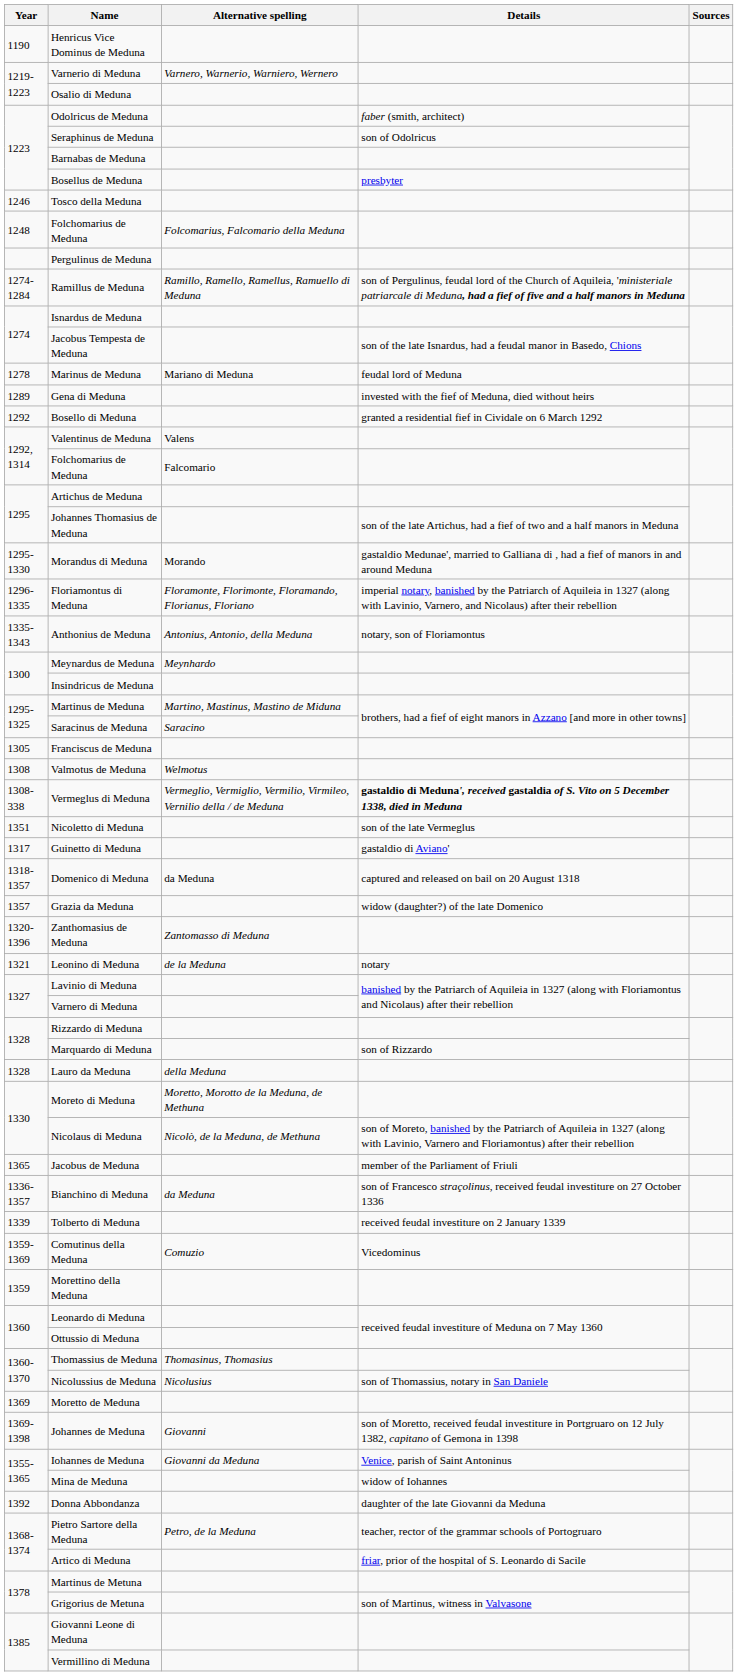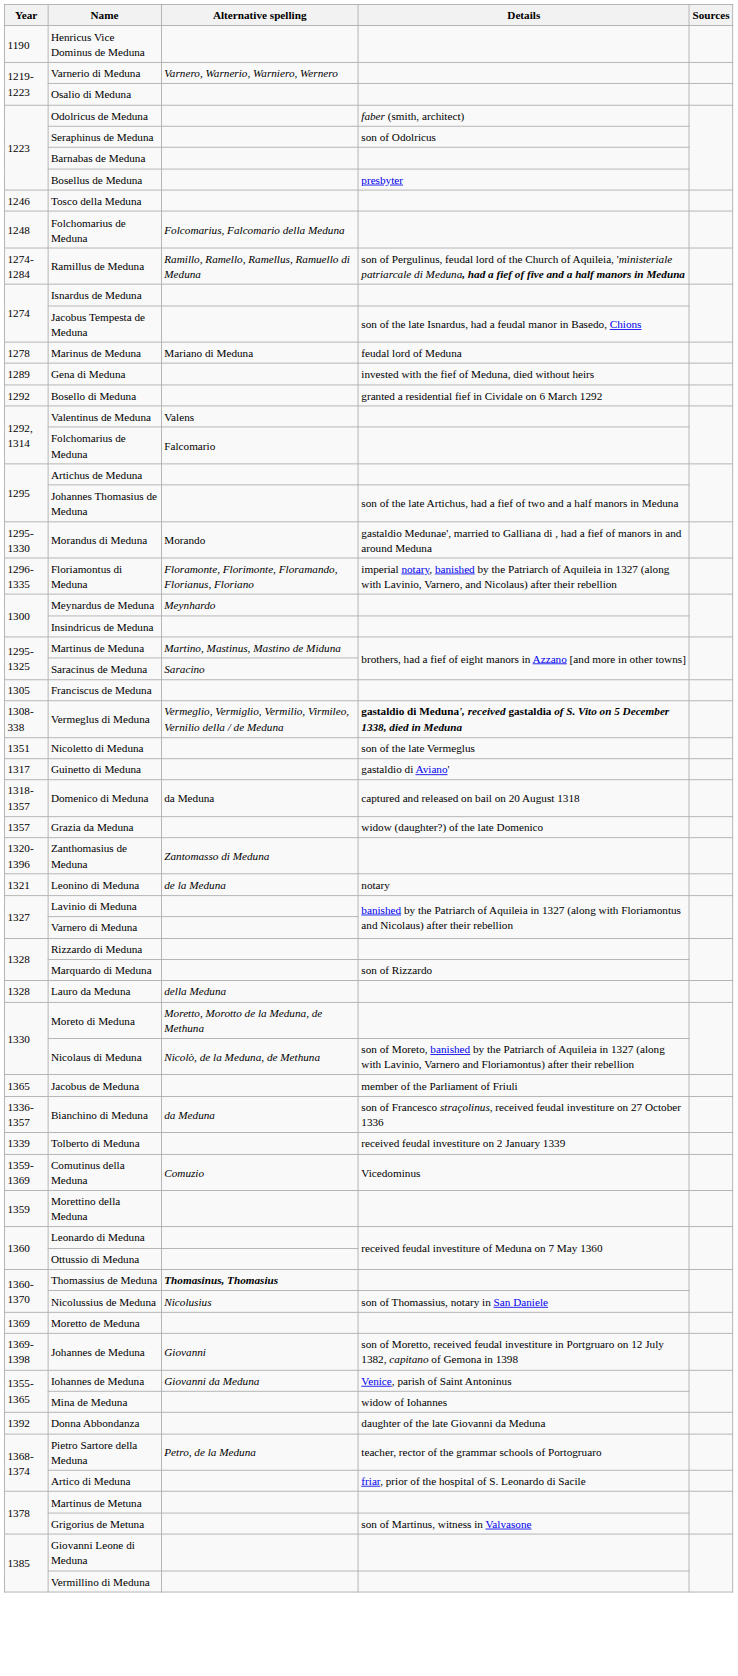 <table class="wikitable mw-collapsible mw-collapsed">
 <tr>
 <th><small>Year</small></th>
 <th><small>Name</small></th>
 <th style="white-space:nowrap"><small>Alternative spelling</small></th>
 <th><small>Details</small></th>
 <th><small>Sources</small></th>
 </tr>
 <tr>
 <td><small>1190</small></td>
 <td><small>Henricus Vice Dominus de Meduna</small></td>
 <td></td>
 <td></td>
 <td></td>
 </tr>
 <tr>
 <td rowspan="2"><small>1219-1223</small></td>
 <td><small>Varnerio di Meduna</small></td>
 <td><em><small>Varnero, Warnerio, Warniero, Wernero</small></em></td>
 <td></td>
 <td></td>
 </tr>
 <tr>
 <td><small>Osalio di Meduna</small></td>
 <td></td>
 <td></td>
 <td></td>
 </tr>
 <tr>
 <td rowspan="4"><small>1223</small></td>
 <td><small>Odolricus de Meduna</small></td>
 <td></td>
 <td><small><em>faber</em> (smith, architect)</small></td>
 <td rowspan="4"></td>
 </tr>
 <tr>
 <td><small>Seraphinus de Meduna</small></td>
 <td></td>
 <td><small>son of Odolricus</small></td>
 </tr>
 <tr>
 <td><small>Barnabas de Meduna</small></td>
 <td></td>
 <td></td>
 </tr>
 <tr>
 <td><small>Bosellus de Meduna</small></td>
 <td></td>
 <td><a href='#'><small>presbyter</small></a></td>
 </tr>
 <tr>
 <td><small>1246</small></td>
 <td><small>Tosco della Meduna</small></td>
 <td></td>
 <td></td>
 <td></td>
 </tr>
 <tr>
 <td><small>1248</small></td>
 <td><small>Folchomarius de Meduna</small></td>
 <td><small><em>Folcomarius, Falcomario della Meduna</em></small></td>
-<td></td>
-<td></td>
-</tr>
-<tr>
-<td></td>
-<td><small>Pergulinus de Meduna</small></td>
-<td></td>
 <td></td>
 <td></td>
 </tr>
 <tr>
 <td><small>1274-1284</small></td>
 <td><small>Ramillus de Meduna</small></td>
 <td><em><small>Ramillo, Ramello, Ramellus, Ramuello di Meduna</small></em></td>
 <td><small>son of Pergulinus, feudal lord of the Church of Aquileia, '</small><small><em>ministeriale patriarcale di Meduna<strong>, had a fief of five and a half manors in Meduna</small></td>
 <td></td>
 </tr>
 <tr>
 <td rowspan="2"><small>1274</small></td>
 <td><small>Isnardus de Meduna</small></td>
 <td></td>
 <td></td>
 <td rowspan="2"></td>
 </tr>
 <tr>
 <td><small>Jacobus Tempesta de Meduna</small></td>
 <td></td>
 <td><small>son of the late Isnardus, had a feudal manor in Basedo, <a href='#'>Chions</a></small></td>
 </tr>
 <tr>
 <td><small>1278</small></td>
 <td><small>Marinus de Meduna</small></td>
 <td><small></em>Mariano di Meduna<em></small></td>
 <td><small>feudal lord of Meduna</small></td>
 <td></td>
 </tr>
 <tr>
 <td><small>1289</small></td>
 <td><small>Gena di Meduna</small></td>
 <td></td>
 <td><small>invested with the fief of Meduna, died without heirs</small></td>
 <td></td>
 </tr>
 <tr>
 <td><small>1292</small></td>
 <td><small>Bosello di Meduna</small></td>
 <td></td>
 <td><small>granted a residential fief in Cividale on 6 March 1292</small></td>
 <td></td>
 </tr>
 <tr>
 <td rowspan="2"><small> 1292, 1314</small></td>
 <td><small>Valentinus de Meduna</small></td>
 <td></em><small>Valens</small><em></td>
 <td></td>
 <td rowspan="2"></td>
 </tr>
 <tr>
 <td><small>Folchomarius de Meduna</small></td>
 <td></em><small>Falcomario</small><em></td>
 <td></td>
 </tr>
 <tr>
 <td rowspan="2"><small>1295</small></td>
 <td><small>Artichus de Meduna</small></td>
 <td></td>
 <td></td>
 <td rowspan="2"></td>
 </tr>
 <tr>
 <td><small>Johannes Thomasius de Meduna</small></td>
 <td></td>
 <td><small>son of the late Artichus, had a fief of two and a half manors in Meduna</small></td>
 </tr>
 <tr>
 <td><small>1295-1330</small></td>
 <td><small>Morandus di Meduna</small></td>
 <td></em><small>Morando</small><em></td>
 <td><small></strong>gastaldio Medunae</em></small><small>', married to Galliana di , had a fief of manors in and around Meduna</small></td>
 <td></td>
 </tr>
 <tr>
 <td><small>1296-1335</small></td>
 <td><small>Floriamontus di Meduna</small></td>
 <td><em><small>Floramonte, Florimonte, Floramando, Florianus, Floriano</small></em></td>
 <td><small>imperial <a href='#'>notary</a>, <a href='#'>banished</a> by the Patriarch of Aquileia in 1327 (along with Lavinio, Varnero, and Nicolaus) after their rebellion</small></td>
 <td></td>
 </tr>
 <tr>
-<td><small>1335-1343</small></td>
-<td><small>Anthonius de Meduna</small></td>
-<td><em><small>Antonius, Antonio, della Meduna</small></em></td>
-<td><small>notary, son of Floriamontus</small></td>
-<td></td>
-</tr>
-<tr>
 <td rowspan="2"><small> 1300</small></td>
 <td><small>Meynardus de Meduna</small></td>
 <td><em><small>Meynhardo</small></em></td>
 <td></td>
 <td rowspan="2"></td>
 </tr>
 <tr>
 <td><small>Insindricus de Meduna</small></td>
 <td></td>
 <td></td>
 </tr>
 <tr>
 <td rowspan="2"><small>1295-1325</small></td>
 <td><small>Martinus de Meduna</small></td>
 <td><em><small>Martino, Mastinus, Mastino de Miduna</small></em></td>
 <td rowspan="2"><small>brothers, had a fief of eight manors in <a href='#'>Azzano</a> [and more in other towns]</small></td>
 <td rowspan="2"></td>
 </tr>
 <tr>
 <td><small>Saracinus de Meduna</small></td>
 <td><em><small>Saracino</small></em></td>
 </tr>
 <tr>
 <td><small>1305</small></td>
 <td><small>Franciscus de Meduna</small></td>
 <td></td>
-<td></td>
-<td></td>
-</tr>
-<tr>
-<td><small>1308</small></td>
-<td><small>Valmotus de Meduna</small></td>
-<td><em><small>Welmotus</small></em></td>
 <td></td>
 <td></td>
 </tr>
 <tr>
 <td><small>1308- 338</small></td>
 <td><small>Vermeglus di Meduna</small></td>
 <td><em><small>Vermeglio, Vermiglio, Vermilio, Virmileo, Vernilio della / de Meduna</small></em></td>
 <td><small><strong>gastaldio di Meduna<em></small><small>', received </em>gastaldia<em> of S. Vito on 5 December 1338, died in Meduna</small></td>
 <td></td>
 </tr>
 <tr>
 <td><small>1351</small></td>
 <td><small>Nicoletto di Meduna</small></td>
 <td></td>
 <td><small>son of the late Vermeglus</small></td>
 <td></td>
 </tr>
 <tr>
 <td><small>1317</small></td>
 <td><small>Guinetto di Meduna</small></td>
 <td></td>
 <td><small></strong>gastaldio di <a href='#'>Aviano</a></em></small><small>'</small></td>
 <td></td>
 </tr>
 <tr>
 <td><small>1318-1357</small></td>
 <td><small>Domenico di Meduna</small></td>
 <td><small>da Meduna</small></td>
 <td><small>captured and released on bail on 20 August 1318</small></td>
 <td></td>
 </tr>
 <tr>
 <td><small>1357</small></td>
 <td><small>Grazia da Meduna</small></td>
 <td></td>
 <td><small>widow (daughter?) of the late Domenico</small></td>
 <td></td>
 </tr>
 <tr>
 <td><small>1320-1396</small></td>
 <td><small>Zanthomasius de Meduna</small></td>
 <td><em><small>Zantomasso di Meduna</small></em></td>
 <td></td>
 <td></td>
 </tr>
 <tr>
 <td><small>1321</small></td>
 <td><small>Leonino di Meduna</small></td>
 <td><em><small>de la Meduna</small></em></td>
 <td><small>notary</small></td>
 <td></td>
 </tr>
 <tr>
 <td rowspan="2"><small>1327</small></td>
 <td><small>Lavinio di Meduna</small></td>
 <td></td>
 <td rowspan="2"><small><a href='#'>banished</a> by the Patriarch of Aquileia in 1327 (along with Floriamontus and Nicolaus) after their rebellion</small></td>
 <td rowspan="2"></td>
 </tr>
 <tr>
 <td><small>Varnero di Meduna</small></td>
 <td></td>
 </tr>
 <tr>
 <td rowspan="2"><small>1328</small></td>
 <td><small>Rizzardo di Meduna</small></td>
 <td></td>
 <td></td>
 <td rowspan="2"></td>
 </tr>
 <tr>
 <td><small>Marquardo di Meduna</small></td>
 <td></td>
 <td><small>son of Rizzardo</small></td>
 </tr>
 <tr>
 <td><small>1328</small></td>
 <td><small>Lauro da Meduna</small></td>
 <td><em><small>della Meduna</small></em></td>
 <td></td>
 <td></td>
 </tr>
 <tr>
 <td rowspan="2"><small>1330</small></td>
 <td><small>Moreto di Meduna</small></td>
 <td><small><em>Moretto, Morotto de la Meduna, de Methuna</em></small></td>
 <td></td>
 <td rowspan="2"></td>
 </tr>
 <tr>
 <td><small>Nicolaus di Meduna</small></td>
 <td><em><small>Nicolò, de la Meduna, de Methuna</small></em></td>
 <td><small>son of Moreto, <a href='#'>banished</a> by the Patriarch of Aquileia in 1327 (along with Lavinio, Varnero and Floriamontus) after their rebellion</small></td>
 </tr>
 <tr>
 <td><small>1365</small></td>
 <td><small>Jacobus de Meduna</small></td>
 <td></td>
 <td><small>member of the Parliament of Friuli</small></td>
 <td></td>
 </tr>
 <tr>
 <td><small>1336-1357</small></td>
 <td><small>Bianchino di Meduna</small></td>
 <td><em><small>da Meduna</small></em></td>
 <td><small>son of Francesco <em>straçolinus</em>, received feudal investiture on 27 October 1336</small></td>
 <td></td>
 </tr>
 <tr>
 <td><small>1339</small></td>
 <td><small>Tolberto di Meduna</small></td>
 <td></td>
 <td><small>received feudal investiture on 2 January 1339</small></td>
 <td></td>
 </tr>
 <tr>
 <td><small>1359-1369</small></td>
 <td><small>Comutinus della Meduna</small></td>
 <td><em><small>Comuzio</small></em></td>
 <td><small>Vicedominus</small></td>
 <td></td>
 </tr>
 <tr>
 <td><small>1359</small></td>
 <td><small>Morettino della Meduna</small></td>
 <td></td>
 <td></td>
 <td></td>
 </tr>
 <tr>
 <td rowspan="2"><small>1360</small></td>
 <td><small>Leonardo di Meduna</small></td>
 <td></td>
 <td rowspan="2"><small>received feudal investiture of Meduna on 7 May 1360</small></td>
 <td rowspan="2"></td>
 </tr>
 <tr>
 <td><small>Ottussio di Meduna</small></td>
 <td></td>
 </tr>
 <tr>
 <td rowspan="2"><small>1360-1370</small></td>
 <td><small>Thomassius de Meduna</small></td>
-<td><small><em>Thomasinus, Thomasius</em></small></td>
+<td><strong><small><em>Thomasinus, Thomasius</em></small></strong></td>
 <td></td>
 <td rowspan="2"></td>
 </tr>
 <tr>
 <td><small>Nicolussius de Meduna</small></td>
 <td><small><em>Nicolusius</em></small></td>
 <td><small>son of Thomassius, notary in <a href='#'>San Daniele</a></small></td>
 </tr>
 <tr>
 <td><small>1369</small></td>
 <td><small>Moretto de Meduna</small></td>
 <td></td>
 <td></td>
 <td></td>
 </tr>
 <tr>
 <td><small>1369-1398</small></td>
 <td><small>Johannes de Meduna</small></td>
 <td><em><small>Giovanni</small></em></td>
 <td><small>son of Moretto, received feudal investiture in Portgruaro on 12 July 1382, <em>capitano</em> of Gemona in 1398</small></td>
 <td></td>
 </tr>
 <tr>
 <td rowspan="2"><small>1355-1365</small></td>
 <td><small>Iohannes de Meduna</small></td>
 <td><em><small>Giovanni da Meduna</small></em></td>
 <td><small><a href='#'>Venice</a>, parish of Saint Antoninus</small></td>
 <td rowspan="2"></td>
 </tr>
 <tr>
 <td><small>Mina de Meduna</small></td>
 <td></td>
 <td><small>widow of Iohannes</small></td>
 </tr>
 <tr>
 <td><small>1392</small></td>
 <td><small>Donna Abbondanza</small></td>
 <td></td>
 <td><small>daughter of the late Giovanni da Meduna</small></td>
 <td></td>
 </tr>
 <tr>
 <td rowspan="2"><small>1368-1374</small></td>
 <td><small>Pietro Sartore della Meduna</small></td>
 <td><em><small>Petro, de la Meduna</small></em></td>
 <td><small>teacher, rector of the grammar schools of Portogruaro</small></td>
 <td><br></td>
 </tr>
 <tr>
 <td><small>Artico di Meduna</small></td>
 <td></td>
 <td><small><a href='#'>friar</a>, prior of the hospital of S. Leonardo di Sacile</small></td>
 <td></td>
 </tr>
 <tr>
 <td rowspan="2"><small>1378</small></td>
 <td><small>Martinus de Metuna</small></td>
 <td></td>
 <td></td>
 <td rowspan="2"></td>
 </tr>
 <tr>
 <td><small>Grigorius de Metuna</small></td>
 <td></td>
 <td><small>son of Martinus, witness in <a href='#'>Valvasone</a></small></td>
 </tr>
 <tr>
 <td rowspan="2"><small>1385</small></td>
 <td><small>Giovanni Leone di Meduna</small></td>
 <td></td>
 <td></td>
 <td rowspan="2"></td>
 </tr>
 <tr>
 <td><small>Vermillino di Meduna</small></td>
 <td></td>
 <td></td>
 </tr>
 </table>
